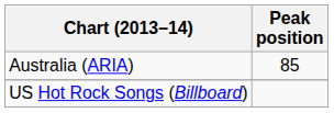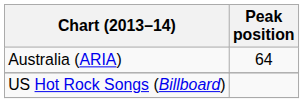 <table class="wikitable sortable">
 <tr>
 <th>Chart (2013–14)</th>
 <th>Peak<br>position</th>
 </tr>
 <tr>
 <td>Australia (<a href='#'>ARIA</a>)</td>
-<td style="text-align:center;">85</td>
+<td style="text-align:center;">64</td>
 </tr>
 <tr>
 </tr>
 <tr>
 </tr>
 <tr>
 <td>US <a href='#'>Hot Rock Songs</a> (<em><a href='#'>Billboard</a></em>)</td>
 <td></td>
 </tr>
 <tr>
 </tr>
 </table>
